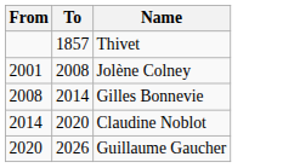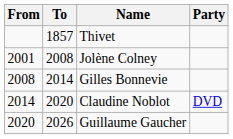 <table class="wikitable">
 <tr>
 <th>From</th>
 <th>To</th>
 <th>Name</th>
+<th>Party</th>
 </tr>
 <tr>
 <td></td>
 <td>1857</td>
 <td>Thivet</td>
+<td></td>
 </tr>
 <tr>
 <td>2001</td>
 <td>2008</td>
 <td>Jolène Colney</td>
+<td></td>
 </tr>
 <tr>
 <td>2008</td>
 <td>2014</td>
 <td>Gilles Bonnevie</td>
+<td></td>
 </tr>
 <tr>
 <td>2014</td>
 <td>2020</td>
 <td>Claudine Noblot</td>
+<td><a href='#'>DVD</a></td>
 </tr>
 <tr>
 <td>2020</td>
 <td>2026</td>
 <td>Guillaume Gaucher</td>
+<td></td>
 </tr>
 </table>
